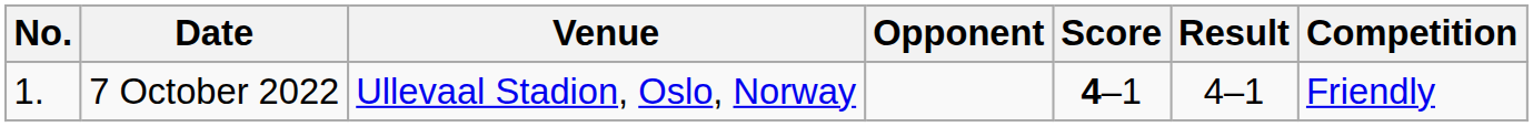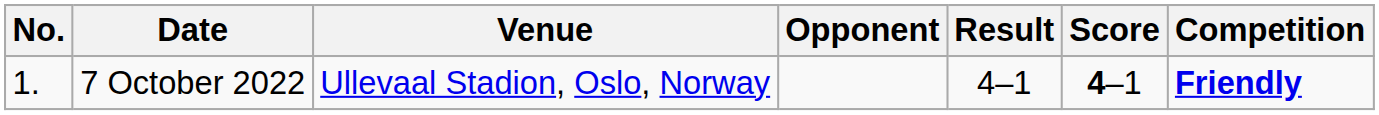 <table class="wikitable">
 <tr>
 <th>No.</th>
 <th>Date</th>
 <th>Venue</th>
 <th>Opponent</th>
+<th>Result</th>
 <th>Score</th>
-<th>Result</th>
 <th>Competition</th>
 </tr>
 <tr>
 <td>1.</td>
 <td>7 October 2022</td>
 <td><a href='#'>Ullevaal Stadion</a>, <a href='#'>Oslo</a>, <a href='#'>Norway</a></td>
 <td></td>
+<td align=center>4–1</td>
 <td align=center><strong>4</strong>–1</td>
-<td align=center>4–1</td>
-<td><a href='#'>Friendly</a></td>
+<td><strong><a href='#'>Friendly</a></strong></td>
 </tr>
 </table>
